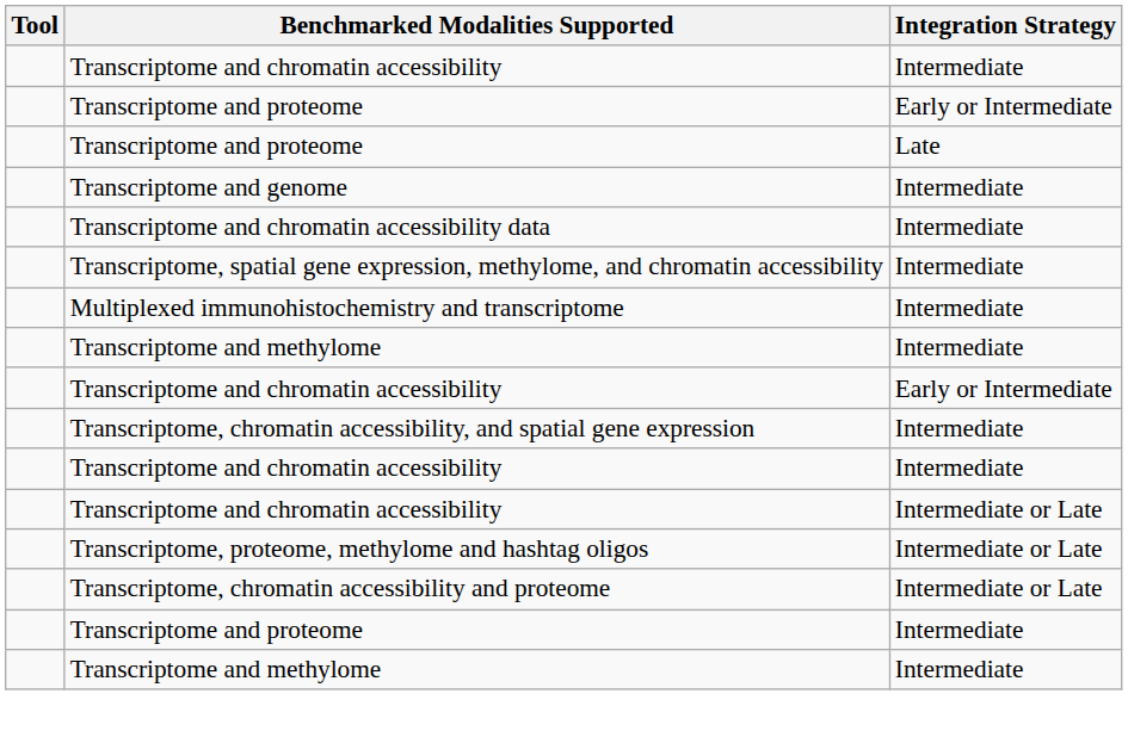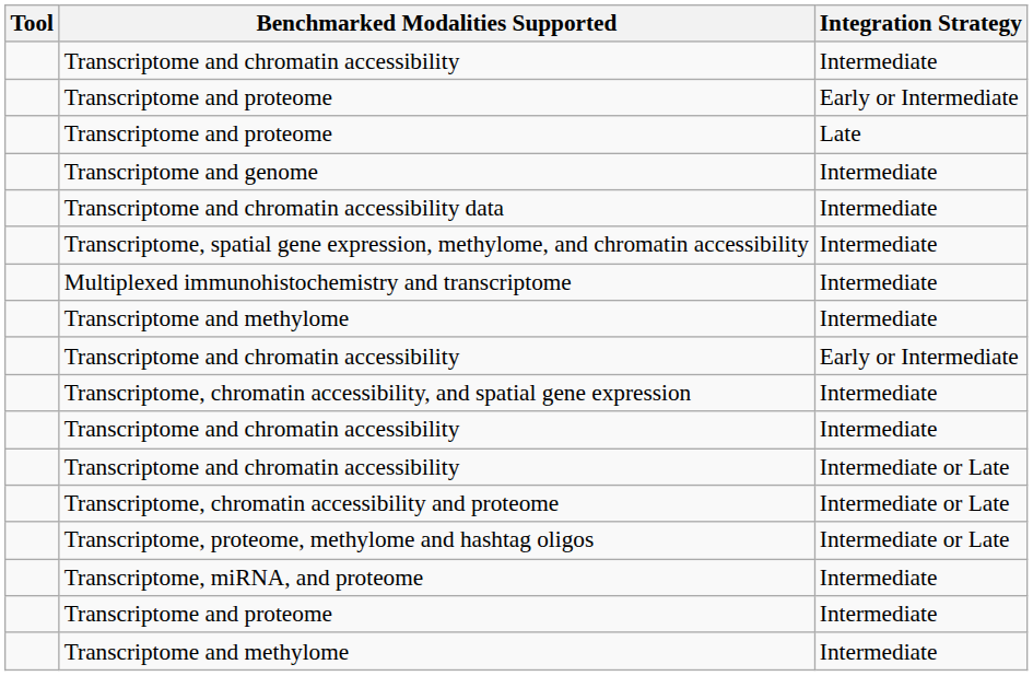 <table class="wikitable">
 <tr>
 <th>Tool</th>
 <th>Benchmarked Modalities Supported</th>
 <th>Integration Strategy</th>
 </tr>
 <tr>
 <td></td>
 <td>Transcriptome and chromatin accessibility</td>
 <td>Intermediate</td>
 </tr>
 <tr>
 <td></td>
 <td>Transcriptome and proteome</td>
 <td>Early or Intermediate</td>
 </tr>
 <tr>
 <td></td>
 <td>Transcriptome and proteome</td>
 <td>Late</td>
 </tr>
 <tr>
 <td></td>
 <td>Transcriptome and genome</td>
 <td>Intermediate</td>
 </tr>
 <tr>
 <td></td>
 <td>Transcriptome and chromatin accessibility data</td>
 <td>Intermediate</td>
 </tr>
 <tr>
 <td></td>
 <td>Transcriptome, spatial gene expression, methylome, and chromatin accessibility</td>
 <td>Intermediate</td>
 </tr>
 <tr>
 <td></td>
 <td>Multiplexed immunohistochemistry and transcriptome</td>
 <td>Intermediate</td>
 </tr>
 <tr>
 <td></td>
 <td>Transcriptome and methylome</td>
 <td>Intermediate</td>
 </tr>
 <tr>
 <td></td>
 <td>Transcriptome and chromatin accessibility</td>
 <td>Early or Intermediate</td>
 </tr>
 <tr>
 <td></td>
 <td>Transcriptome, chromatin accessibility, and spatial gene expression</td>
 <td>Intermediate</td>
 </tr>
 <tr>
 <td></td>
 <td>Transcriptome and chromatin accessibility</td>
 <td>Intermediate</td>
 </tr>
 <tr>
 <td></td>
 <td>Transcriptome and chromatin accessibility</td>
 <td>Intermediate or Late</td>
 </tr>
 <tr>
 <td></td>
+<td>Transcriptome, chromatin accessibility and proteome</td>
+<td>Intermediate or Late</td>
+</tr>
+<tr>
+<td></td>
 <td>Transcriptome, proteome, methylome and hashtag oligos</td>
 <td>Intermediate or Late</td>
 </tr>
 <tr>
 <td></td>
-<td>Transcriptome, chromatin accessibility and proteome</td>
-<td>Intermediate or Late</td>
+<td>Transcriptome, miRNA, and proteome</td>
+<td>Intermediate</td>
 </tr>
 <tr>
 <td></td>
 <td>Transcriptome and proteome</td>
 <td>Intermediate</td>
 </tr>
 <tr>
 <td></td>
 <td>Transcriptome and methylome</td>
 <td>Intermediate</td>
 </tr>
 </table>
